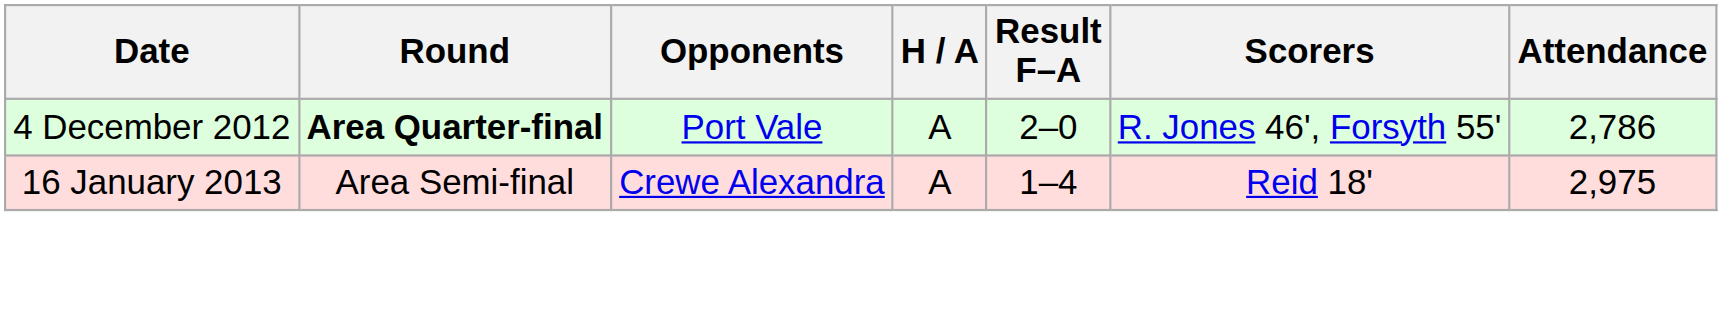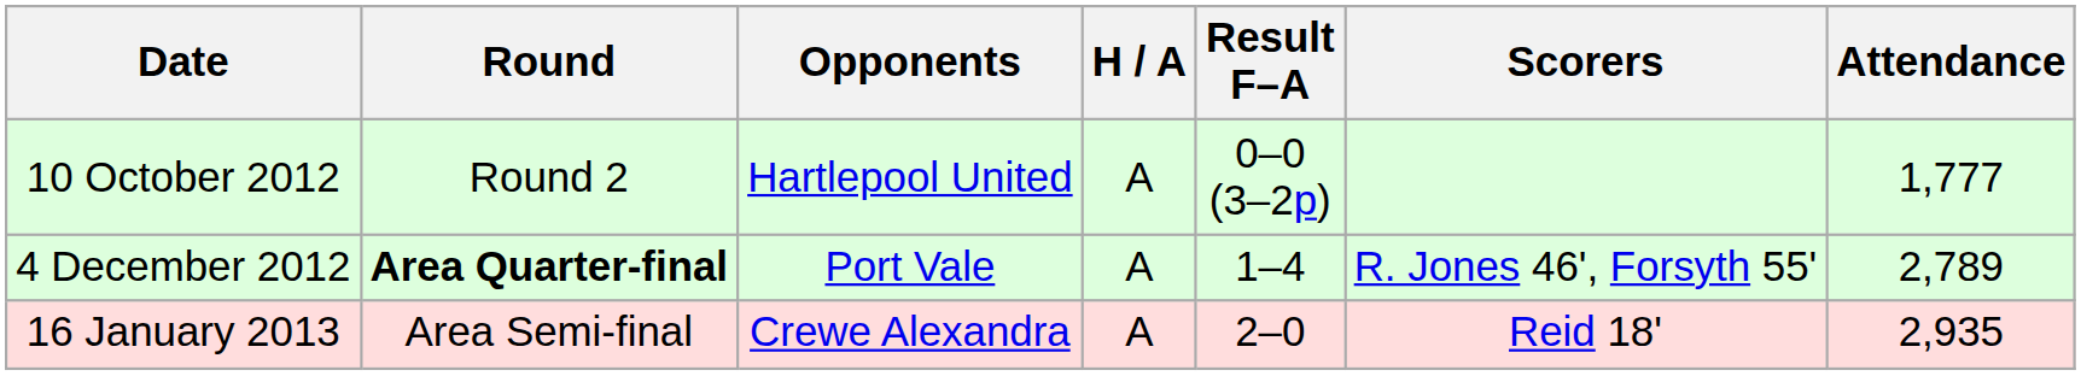 <table class="wikitable" style="text-align:center">
 <tr>
 <th>Date</th>
 <th>Round</th>
 <th>Opponents</th>
 <th>H / A</th>
 <th>Result<br>F–A</th>
 <th>Scorers</th>
 <th>Attendance</th>
 </tr>
 <tr bgcolor="#ddffdd">
+<td>10 October 2012</td>
+<td>Round 2</td>
+<td><a href='#'>Hartlepool United</a></td>
+<td>A</td>
+<td>0–0<br>(3–2<a href='#'>p</a>)</td>
+<td></td>
+<td>1,777</td>
+</tr>
+<tr bgcolor="#ddffdd">
 <td>4 December 2012</td>
 <td><strong>Area Quarter-final</strong></td>
 <td><a href='#'>Port Vale</a></td>
 <td>A</td>
-<td>2–0</td>
+<td>1–4</td>
 <td><a href='#'>R. Jones</a> 46', <a href='#'>Forsyth</a> 55'</td>
-<td>2,786</td>
+<td>2,789</td>
 </tr>
 <tr bgcolor="#ffdddd">
 <td>16 January 2013</td>
 <td>Area Semi-final</td>
 <td><a href='#'>Crewe Alexandra</a></td>
 <td>A</td>
-<td>1–4</td>
+<td>2–0</td>
 <td><a href='#'>Reid</a> 18'</td>
-<td>2,975</td>
+<td>2,935</td>
 </tr>
 </table>
